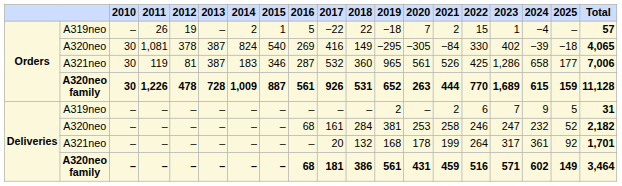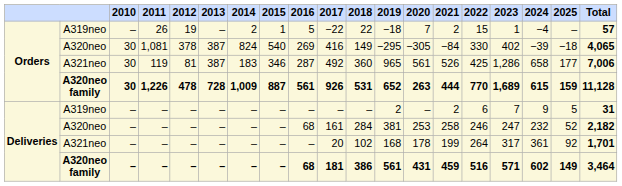 <table class="wikitable" style="margin:1em 1em 1em 300; border:1px #aaa solid; background:#fbf8db;text-align:right;">
 <tr style="font-weight:bold; background:#ccddff; padding:0.4em;text-align:center;">
 <td colspan=2></td>
 <td>2010</td>
 <td>2011</td>
 <td>2012</td>
 <td>2013</td>
 <td>2014</td>
 <td>2015</td>
 <td>2016</td>
 <td>2017</td>
 <td>2018</td>
 <td>2019</td>
 <td>2020</td>
 <td>2021</td>
 <td>2022</td>
 <td>2023</td>
 <td>2024</td>
 <td>2025</td>
 <td>Total</td>
 </tr>
 <tr>
 <td style="text-align:center;" rowspan=4><strong>Orders</strong></td>
 <td style="text-align:center;">A319neo</td>
 <td>–</td>
 <td>26</td>
 <td>19</td>
 <td>–</td>
 <td>2</td>
 <td>1</td>
 <td>5</td>
 <td>−22</td>
 <td>22</td>
 <td>−18</td>
 <td>7</td>
 <td>2</td>
 <td>15</td>
 <td>1</td>
 <td>−4</td>
 <td>–</td>
 <td><strong>57</strong></td>
 </tr>
 <tr>
 <td style="text-align:center;">A320neo</td>
 <td>30</td>
 <td>1,081</td>
 <td>378</td>
 <td>387</td>
 <td>824</td>
 <td>540</td>
 <td>269</td>
 <td>416</td>
 <td>149</td>
 <td>−295</td>
 <td>−305</td>
 <td>−84</td>
 <td>330</td>
 <td>402</td>
 <td>−39</td>
 <td>−18</td>
 <td><strong>4,065</strong></td>
 </tr>
 <tr>
 <td style="text-align:center;">A321neo</td>
 <td>30</td>
 <td>119</td>
 <td>81</td>
 <td>387</td>
 <td>183</td>
 <td>346</td>
 <td>287</td>
-<td>532</td>
+<td>492</td>
 <td>360</td>
 <td>965</td>
 <td>561</td>
 <td>526</td>
 <td>425</td>
 <td>1,286</td>
 <td>658</td>
 <td>177</td>
 <td><strong>7,006</strong></td>
 </tr>
 <tr>
 <td style="text-align:center;"><strong>A320neo family</strong></td>
 <td><strong>30</strong></td>
 <td><strong>1,226</strong></td>
 <td><strong>478</strong></td>
 <td><strong>728</strong></td>
 <td><strong>1,009</strong></td>
 <td><strong>887</strong></td>
 <td><strong>561</strong></td>
 <td><strong>926</strong></td>
 <td><strong>531</strong></td>
 <td><strong>652</strong></td>
 <td><strong>263</strong></td>
 <td><strong>444</strong></td>
 <td><strong>770</strong></td>
 <td><strong>1,689</strong></td>
 <td><strong>615</strong></td>
 <td><strong>159</strong></td>
 <td><strong>11,128</strong></td>
 </tr>
 <tr>
 <td style="text-align:center;" rowspan=4><strong>Deliveries</strong></td>
 <td style="text-align:center;">A319neo</td>
 <td>–</td>
 <td>–</td>
 <td>–</td>
 <td>–</td>
 <td>–</td>
 <td>–</td>
 <td>–</td>
 <td>–</td>
 <td>–</td>
 <td>2</td>
 <td>–</td>
 <td>2</td>
 <td>6</td>
 <td>7</td>
 <td>9</td>
 <td>5</td>
 <td><strong>31</strong></td>
 </tr>
 <tr>
 <td style="text-align:center;">A320neo</td>
 <td>–</td>
 <td>–</td>
 <td>–</td>
 <td>–</td>
 <td>–</td>
 <td>–</td>
 <td>68</td>
 <td>161</td>
 <td>284</td>
 <td>381</td>
 <td>253</td>
 <td>258</td>
 <td>246</td>
 <td>247</td>
 <td>232</td>
 <td>52</td>
 <td><strong>2,182</strong></td>
 </tr>
 <tr>
 <td style="text-align:center;">A321neo</td>
 <td>–</td>
 <td>–</td>
 <td>–</td>
 <td>–</td>
 <td>–</td>
 <td>–</td>
 <td>–</td>
 <td>20</td>
-<td>132</td>
+<td>102</td>
 <td>168</td>
 <td>178</td>
 <td>199</td>
 <td>264</td>
 <td>317</td>
 <td>361</td>
 <td>92</td>
 <td><strong>1,701</strong></td>
 </tr>
 <tr>
 <td style="text-align:center;"><strong>A320neo family</strong></td>
 <td><strong>–</strong></td>
 <td><strong>–</strong></td>
 <td><strong>–</strong></td>
 <td><strong>–</strong></td>
 <td><strong>–</strong></td>
 <td><strong>–</strong></td>
 <td><strong>68</strong></td>
 <td><strong>181</strong></td>
 <td><strong>386</strong></td>
 <td><strong>561</strong></td>
 <td><strong>431</strong></td>
 <td><strong>459</strong></td>
 <td><strong>516</strong></td>
 <td><strong>571</strong></td>
 <td><strong>602</strong></td>
 <td><strong>149</strong></td>
 <td><strong>3,464</strong></td>
 </tr>
 </table>
